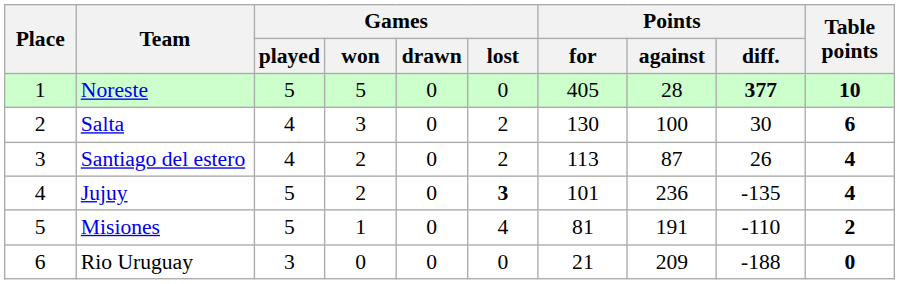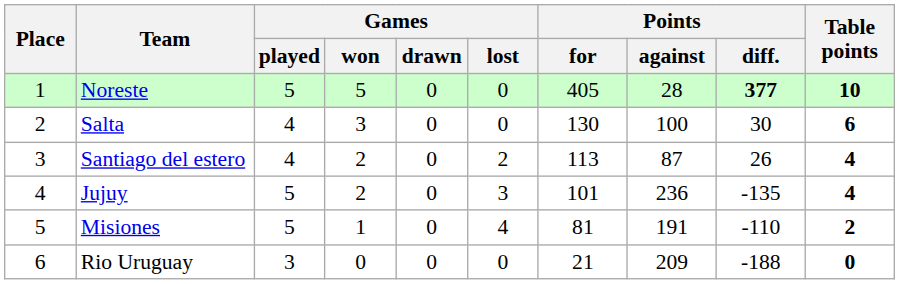 <table class="wikitable">
 <tr>
 <th rowspan=2 width="8%">Place</th>
 <th rowspan=2 width="20%">Team</th>
 <th colspan=4 width="32%">Games</th>
 <th colspan=3 width="30%">Points</th>
 <th rowspan=2 width="10%">Table<br>points</th>
 </tr>
 <tr>
 <th width="8%">played</th>
 <th width="8%">won</th>
 <th width="8%">drawn</th>
 <th width="8%">lost</th>
 <th width="10%">for</th>
 <th width="10%">against</th>
 <th width="10%">diff.</th>
 </tr>
 <tr align=center style="background: #ccffcc;">
 <td>1</td>
 <td align=left><a href='#'>Noreste</a></td>
 <td>5</td>
 <td>5</td>
 <td>0</td>
 <td>0</td>
 <td>405</td>
 <td>28</td>
 <td><strong>377</strong></td>
 <td><strong>10</strong></td>
 </tr>
 <tr align=center style="background: #ffffff;">
 <td>2</td>
 <td align=left><a href='#'>Salta</a></td>
 <td>4</td>
 <td>3</td>
 <td>0</td>
-<td>2</td>
+<td>0</td>
 <td>130</td>
 <td>100</td>
 <td>30</td>
 <td><strong>6</strong></td>
 </tr>
 <tr align=center style="background: #ffffff;">
 <td>3</td>
 <td align=left><a href='#'>Santiago del estero</a></td>
 <td>4</td>
 <td>2</td>
 <td>0</td>
 <td>2</td>
 <td>113</td>
 <td>87</td>
 <td>26</td>
 <td><strong>4</strong></td>
 </tr>
 <tr align=center style="background: #ffffff;">
 <td>4</td>
 <td align=left><a href='#'>Jujuy</a></td>
 <td>5</td>
 <td>2</td>
 <td>0</td>
-<td><strong>3</strong></td>
+<td>3</td>
 <td>101</td>
 <td>236</td>
 <td>-135</td>
 <td><strong>4</strong></td>
 </tr>
 <tr align=center style="background: #ffffff;">
 <td>5</td>
 <td align=left><a href='#'>Misiones</a></td>
 <td>5</td>
 <td>1</td>
 <td>0</td>
 <td>4</td>
 <td>81</td>
 <td>191</td>
 <td>-110</td>
 <td><strong>2</strong></td>
 </tr>
 <tr align=center style="background: #ffffff;">
 <td>6</td>
 <td align=left>Rio Uruguay</td>
 <td>3</td>
 <td>0</td>
 <td>0</td>
 <td>0</td>
 <td>21</td>
 <td>209</td>
 <td>-188</td>
 <td><strong>0</strong></td>
 </tr>
 </table>
